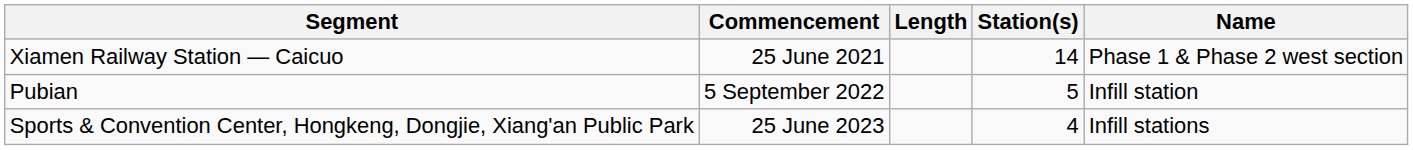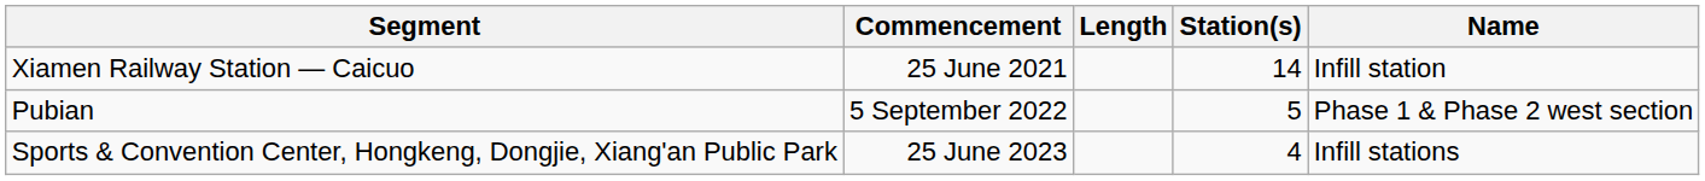 <table class="wikitable" style="border-collapse: collapse; text-align: right;">
 <tr>
 <th>Segment</th>
 <th>Commencement</th>
 <th>Length</th>
 <th>Station(s)</th>
 <th>Name</th>
 </tr>
 <tr>
 <td style="text-align: left;">Xiamen Railway Station — Caicuo</td>
 <td>25 June 2021</td>
 <td></td>
 <td>14</td>
-<td style="text-align: left;">Phase 1 & Phase 2 west section</td>
+<td style="text-align: left;">Infill station</td>
 </tr>
 <tr>
 <td style="text-align: left;">Pubian</td>
 <td>5 September 2022</td>
 <td></td>
 <td>5</td>
-<td style="text-align: left;">Infill station</td>
+<td style="text-align: left;">Phase 1 & Phase 2 west section</td>
 </tr>
 <tr>
 <td style="text-align: left;">Sports & Convention Center, Hongkeng, Dongjie, Xiang'an Public Park</td>
 <td>25 June 2023</td>
 <td></td>
 <td>4</td>
 <td style="text-align: left;">Infill stations</td>
 </tr>
 </table>
